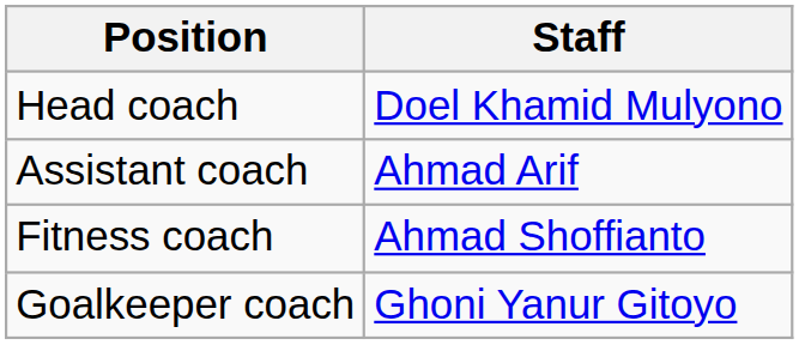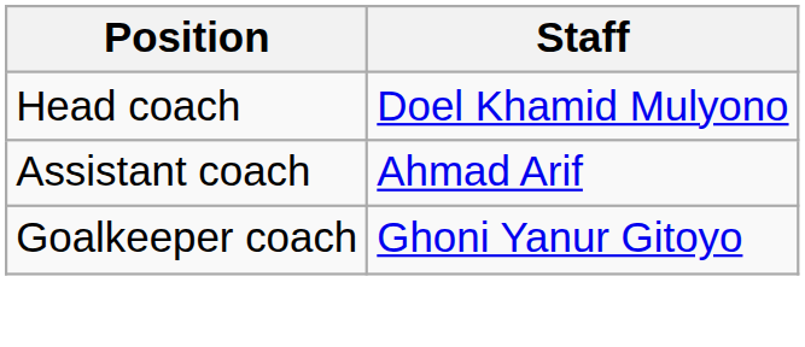 <table class="wikitable">
 <tr>
 <th>Position</th>
 <th>Staff</th>
 </tr>
 <tr>
 <td>Head coach</td>
 <td> <a href='#'>Doel Khamid Mulyono</a></td>
 </tr>
 <tr>
 <td>Assistant coach</td>
 <td> <a href='#'>Ahmad Arif</a></td>
 </tr>
 <tr>
-<td>Fitness coach</td>
-<td> <a href='#'>Ahmad Shoffianto</a></td>
-</tr>
-<tr>
 <td>Goalkeeper coach</td>
 <td> <a href='#'>Ghoni Yanur Gitoyo</a></td>
 </tr>
 </table>
